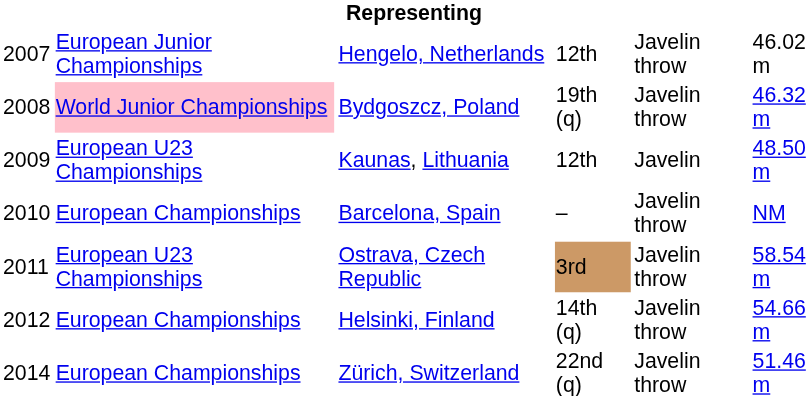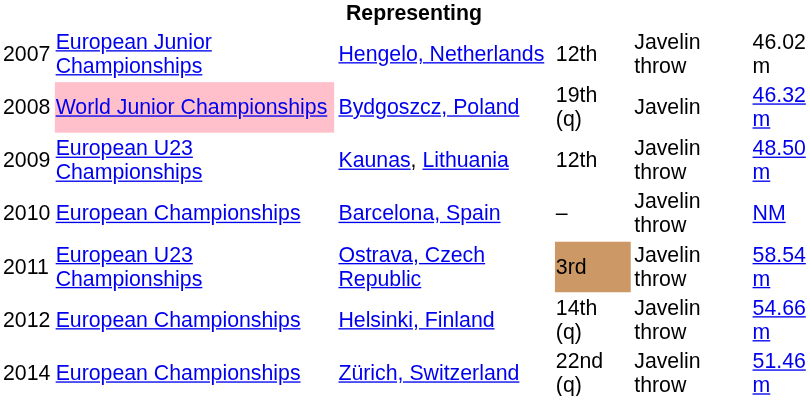 <table>
 <tr>
 <th colspan="6">Representing </th>
 </tr>
 <tr>
 <td>2007</td>
 <td><a href='#'>European Junior Championships</a></td>
 <td><a href='#'>Hengelo, Netherlands</a></td>
 <td>12th</td>
 <td>Javelin throw</td>
 <td>46.02 m</td>
 </tr>
 <tr>
 <td>2008</td>
 <td style="background: pink;"><a href='#'>World Junior Championships</a></td>
 <td><a href='#'>Bydgoszcz, Poland</a></td>
 <td>19th (q)</td>
-<td>Javelin throw</td>
+<td>Javelin</td>
 <td><a href='#'>46.32 m</a></td>
 </tr>
 <tr>
 <td>2009</td>
 <td><a href='#'>European U23 Championships</a></td>
 <td><a href='#'>Kaunas</a>, <a href='#'>Lithuania</a></td>
 <td>12th</td>
-<td>Javelin</td>
+<td>Javelin throw</td>
 <td><a href='#'>48.50 m</a></td>
 </tr>
 <tr>
 <td>2010</td>
 <td><a href='#'>European Championships</a></td>
 <td><a href='#'>Barcelona, Spain</a></td>
 <td>–</td>
 <td>Javelin throw</td>
 <td><a href='#'>NM</a></td>
 </tr>
 <tr>
 <td>2011</td>
 <td><a href='#'>European U23 Championships</a></td>
 <td><a href='#'>Ostrava, Czech Republic</a></td>
 <td bgcolor=cc9966>3rd</td>
 <td>Javelin throw</td>
 <td><a href='#'>58.54 m</a></td>
 </tr>
 <tr>
 <td>2012</td>
 <td><a href='#'>European Championships</a></td>
 <td><a href='#'>Helsinki, Finland</a></td>
 <td>14th (q)</td>
 <td>Javelin throw</td>
 <td><a href='#'>54.66 m</a></td>
 </tr>
 <tr>
 <td>2014</td>
 <td><a href='#'>European Championships</a></td>
 <td><a href='#'>Zürich, Switzerland</a></td>
 <td>22nd (q)</td>
 <td>Javelin throw</td>
 <td><a href='#'>51.46 m</a></td>
 </tr>
 </table>
